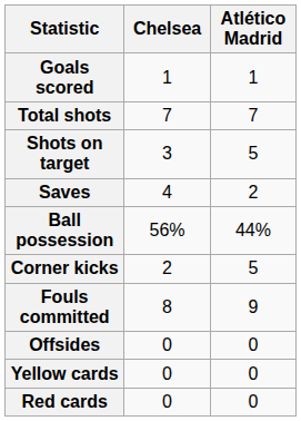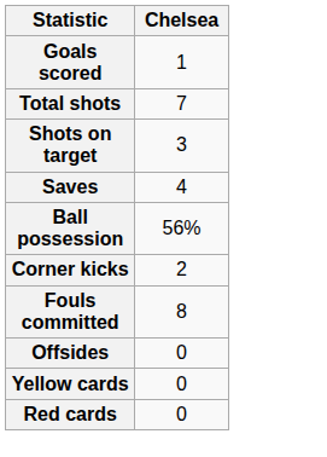 <table class="wikitable plainrowheaders" style="text-align:center">
 <tr>
 <th scope="col" style="width:100px">Statistic</th>
 <th scope="col" style="width:70px">Chelsea</th>
-<th scope="col" style="width:70px">Atlético Madrid</th>
 </tr>
 <tr>
 <th scope=row>Goals scored</th>
-<td>1</td>
 <td>1</td>
 </tr>
 <tr>
 <th scope=row>Total shots</th>
 <td>7</td>
-<td>7</td>
 </tr>
 <tr>
 <th scope=row>Shots on target</th>
 <td>3</td>
-<td>5</td>
 </tr>
 <tr>
 <th scope=row>Saves</th>
 <td>4</td>
-<td>2</td>
 </tr>
 <tr>
 <th scope=row>Ball possession</th>
 <td>56%</td>
-<td>44%</td>
 </tr>
 <tr>
 <th scope=row>Corner kicks</th>
 <td>2</td>
-<td>5</td>
 </tr>
 <tr>
 <th scope=row>Fouls committed</th>
 <td>8</td>
-<td>9</td>
 </tr>
 <tr>
 <th scope=row>Offsides</th>
-<td>0</td>
 <td>0</td>
 </tr>
 <tr>
 <th scope=row>Yellow cards</th>
 <td>0</td>
-<td>0</td>
 </tr>
 <tr>
 <th scope=row>Red cards</th>
 <td>0</td>
-<td>0</td>
 </tr>
 </table>
